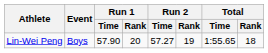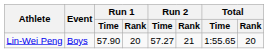 <table class="wikitable" style="font-size:90%">
 <tr>
 <th rowspan="2">Athlete</th>
 <th rowspan="2">Event</th>
 <th colspan="2">Run 1</th>
 <th colspan="2">Run 2</th>
 <th colspan="2">Total</th>
 </tr>
 <tr style="font-size:95%">
 <th>Time</th>
 <th>Rank</th>
 <th>Time</th>
 <th>Rank</th>
 <th>Time</th>
 <th>Rank</th>
 </tr>
 <tr align=center>
 <td align=left><a href='#'>Lin-Wei Peng</a></td>
 <td align=left><a href='#'>Boys</a></td>
 <td>57.90</td>
 <td>20</td>
 <td>57.27</td>
-<td>19</td>
+<td>21</td>
 <td>1:55.65</td>
-<td>18</td>
+<td>20</td>
 </tr>
 </table>
